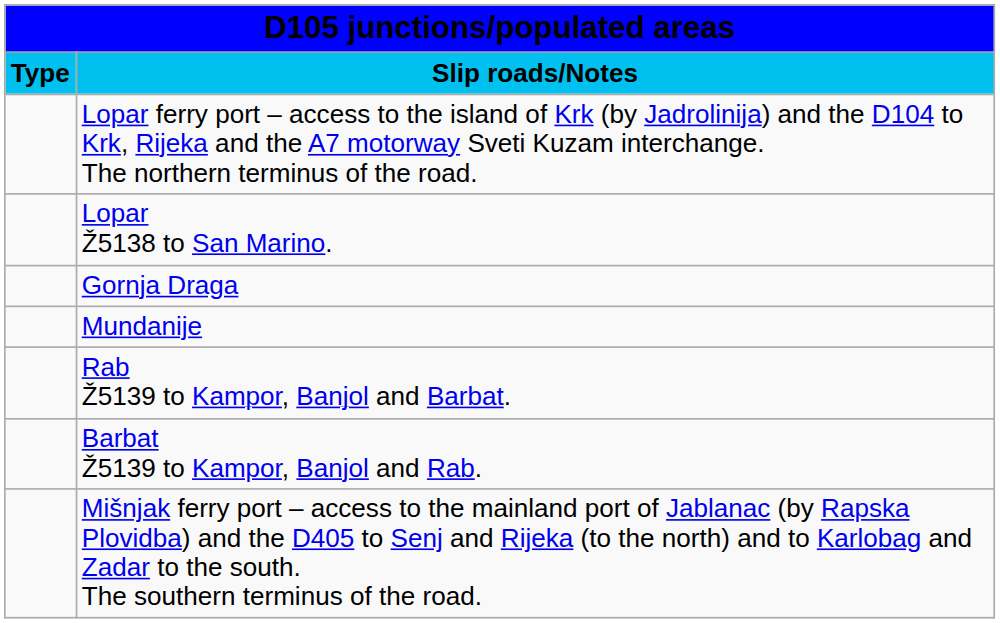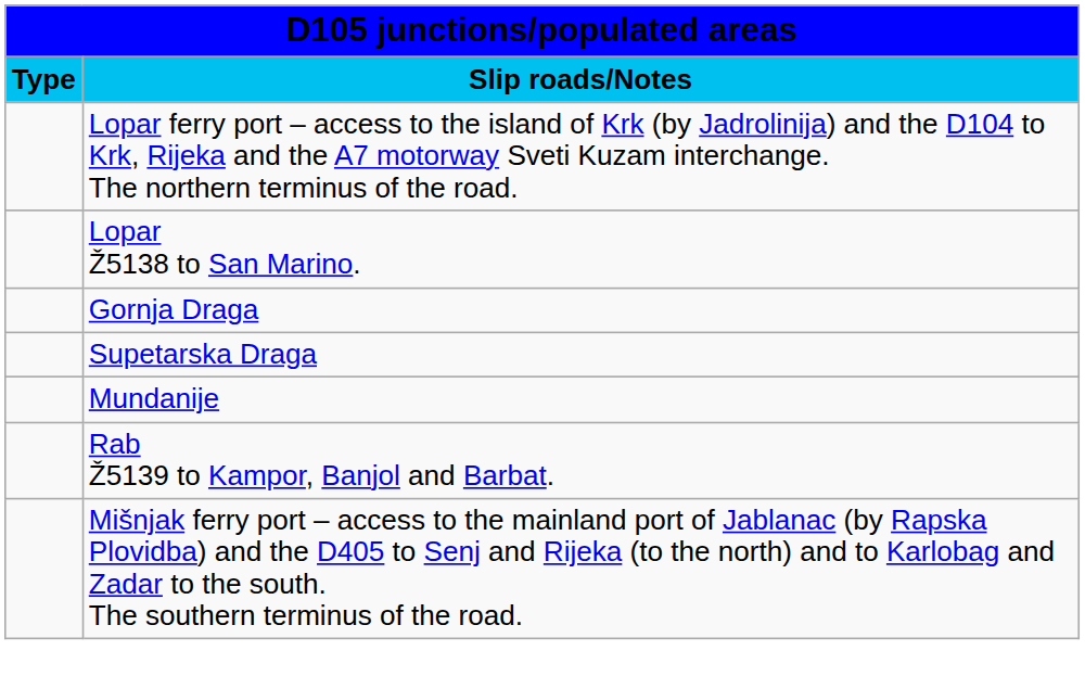 <table class="wikitable">
 <tr>
 <td colspan=2 bgcolor=blue align=center style=margin-top:15><span><big><strong>D105 junctions/populated areas</strong></big></span></td>
 </tr>
 <tr>
 <td align=center bgcolor=00c0f0><strong>Type</strong></td>
 <td align=center bgcolor=00c0f0><strong>Slip roads/Notes</strong></td>
 </tr>
 <tr>
 <td></td>
 <td><a href='#'>Lopar</a> ferry port – access to the island of <a href='#'>Krk</a> (by <a href='#'>Jadrolinija</a>) and the <a href='#'>D104</a> to <a href='#'>Krk</a>, <a href='#'>Rijeka</a> and the <a href='#'>A7 motorway</a> Sveti Kuzam interchange.<br>The northern terminus of the road.</td>
 </tr>
 <tr>
 <td></td>
 <td><a href='#'>Lopar</a><br>Ž5138 to <a href='#'>San Marino</a>.</td>
 </tr>
 <tr>
 <td></td>
 <td><a href='#'>Gornja Draga</a></td>
 </tr>
 <tr>
 <td></td>
+<td><a href='#'>Supetarska Draga</a></td>
+</tr>
+<tr>
+<td></td>
 <td><a href='#'>Mundanije</a></td>
 </tr>
 <tr>
 <td></td>
 <td><a href='#'>Rab</a><br>Ž5139 to <a href='#'>Kampor</a>, <a href='#'>Banjol</a> and <a href='#'>Barbat</a>.</td>
 </tr>
 <tr>
 <td></td>
-<td><a href='#'>Barbat</a><br>Ž5139 to <a href='#'>Kampor</a>, <a href='#'>Banjol</a> and <a href='#'>Rab</a>.</td>
-</tr>
-<tr>
-<td></td>
 <td><a href='#'>Mišnjak</a> ferry port – access to the mainland port of <a href='#'>Jablanac</a> (by <a href='#'>Rapska Plovidba</a>) and the <a href='#'>D405</a> to <a href='#'>Senj</a> and <a href='#'>Rijeka</a> (to the north) and to <a href='#'>Karlobag</a> and <a href='#'>Zadar</a> to the south.<br>The southern terminus of the road.</td>
 </tr>
 </table>
